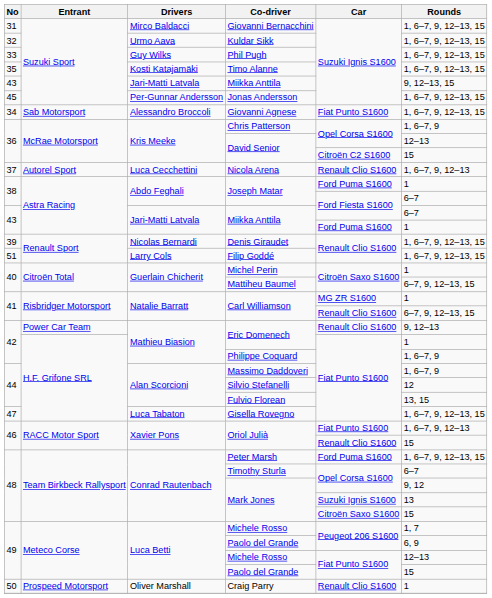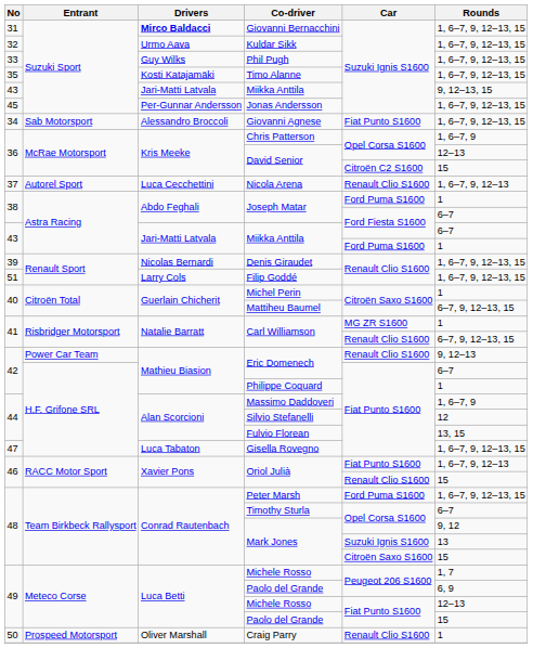 <table class="wikitable" style="font-size: 85%">
 <tr>
 <th>No</th>
 <th>Entrant</th>
 <th>Drivers</th>
 <th>Co-driver</th>
 <th>Car</th>
 <th>Rounds</th>
 </tr>
 <tr>
 <td>31</td>
 <td rowspan=6> <a href='#'>Suzuki Sport</a></td>
-<td> <a href='#'>Mirco Baldacci</a></td>
+<td><strong> <a href='#'>Mirco Baldacci</a></strong></td>
 <td> <a href='#'>Giovanni Bernacchini</a></td>
 <td rowspan=6><a href='#'>Suzuki Ignis S1600</a></td>
 <td>1, 6–7, 9, 12–13, 15</td>
 </tr>
 <tr>
 <td>32</td>
 <td> <a href='#'>Urmo Aava</a></td>
 <td> <a href='#'>Kuldar Sikk</a></td>
 <td>1, 6–7, 9, 12–13, 15</td>
 </tr>
 <tr>
 <td>33</td>
 <td> <a href='#'>Guy Wilks</a></td>
 <td> <a href='#'>Phil Pugh</a></td>
 <td>1, 6–7, 9, 12–13, 15</td>
 </tr>
 <tr>
 <td>35</td>
 <td> <a href='#'>Kosti Katajamäki</a></td>
 <td> <a href='#'>Timo Alanne</a></td>
 <td>1, 6–7, 9, 12–13, 15</td>
 </tr>
 <tr>
 <td>43</td>
 <td> <a href='#'>Jari-Matti Latvala</a></td>
 <td> <a href='#'>Miikka Anttila</a></td>
 <td>9, 12–13, 15</td>
 </tr>
 <tr>
 <td>45</td>
 <td> <a href='#'>Per-Gunnar Andersson</a></td>
 <td> <a href='#'>Jonas Andersson</a></td>
 <td>1, 6–7, 9, 12–13, 15</td>
 </tr>
 <tr>
 <td>34</td>
 <td> <a href='#'>Sab Motorsport</a></td>
 <td> <a href='#'>Alessandro Broccoli</a></td>
 <td> <a href='#'>Giovanni Agnese</a></td>
 <td><a href='#'>Fiat Punto S1600</a></td>
 <td>1, 6–7, 9, 12–13, 15</td>
 </tr>
 <tr>
 <td rowspan=3>36</td>
 <td rowspan=3> <a href='#'>McRae Motorsport</a></td>
 <td rowspan=3> <a href='#'>Kris Meeke</a></td>
 <td> <a href='#'>Chris Patterson</a></td>
 <td rowspan=2><a href='#'>Opel Corsa S1600</a></td>
 <td>1, 6–7, 9</td>
 </tr>
 <tr>
 <td rowspan=2> <a href='#'>David Senior</a></td>
 <td>12–13</td>
 </tr>
 <tr>
 <td><a href='#'>Citroën C2 S1600</a></td>
 <td>15</td>
 </tr>
 <tr>
 <td>37</td>
 <td> <a href='#'>Autorel Sport</a></td>
 <td> <a href='#'>Luca Cecchettini</a></td>
 <td> <a href='#'>Nicola Arena</a></td>
 <td><a href='#'>Renault Clio S1600</a></td>
 <td>1, 6–7, 9, 12–13</td>
 </tr>
 <tr>
 <td rowspan=2>38</td>
 <td rowspan=4> <a href='#'>Astra Racing</a></td>
 <td rowspan=2> <a href='#'>Abdo Feghali</a></td>
 <td rowspan=2> <a href='#'>Joseph Matar</a></td>
 <td><a href='#'>Ford Puma S1600</a></td>
 <td>1</td>
 </tr>
 <tr>
 <td rowspan=2><a href='#'>Ford Fiesta S1600</a></td>
 <td>6–7</td>
 </tr>
 <tr>
 <td rowspan=2>43</td>
 <td rowspan=2> <a href='#'>Jari-Matti Latvala</a></td>
 <td rowspan=2> <a href='#'>Miikka Anttila</a></td>
 <td>6–7</td>
 </tr>
 <tr>
 <td><a href='#'>Ford Puma S1600</a></td>
 <td>1</td>
 </tr>
 <tr>
 <td>39</td>
 <td rowspan=2> <a href='#'>Renault Sport</a></td>
 <td> <a href='#'>Nicolas Bernardi</a></td>
 <td> <a href='#'>Denis Giraudet</a></td>
 <td rowspan=2><a href='#'>Renault Clio S1600</a></td>
 <td>1, 6–7, 9, 12–13, 15</td>
 </tr>
 <tr>
 <td>51</td>
 <td> <a href='#'>Larry Cols</a></td>
 <td> <a href='#'>Filip Goddé</a></td>
 <td>1, 6–7, 9, 12–13, 15</td>
 </tr>
 <tr>
 <td rowspan=2>40</td>
 <td rowspan=2> <a href='#'>Citroën Total</a></td>
 <td rowspan=2> <a href='#'>Guerlain Chicherit</a></td>
 <td> <a href='#'>Michel Perin</a></td>
 <td rowspan=2><a href='#'>Citroën Saxo S1600</a></td>
 <td>1</td>
 </tr>
 <tr>
 <td> <a href='#'>Mattiheu Baumel</a></td>
 <td>6–7, 9, 12–13, 15</td>
 </tr>
 <tr>
 <td rowspan=2>41</td>
 <td rowspan=2> <a href='#'>Risbridger Motorsport</a></td>
 <td rowspan=2> <a href='#'>Natalie Barratt</a></td>
 <td rowspan=2> <a href='#'>Carl Williamson</a></td>
 <td><a href='#'>MG ZR S1600</a></td>
 <td>1</td>
 </tr>
 <tr>
 <td><a href='#'>Renault Clio S1600</a></td>
 <td>6–7, 9, 12–13, 15</td>
 </tr>
 <tr>
 <td rowspan=3>42</td>
 <td> <a href='#'>Power Car Team</a></td>
 <td rowspan=3> <a href='#'>Mathieu Biasion</a></td>
 <td rowspan=2> <a href='#'>Eric Domenech</a></td>
 <td><a href='#'>Renault Clio S1600</a></td>
 <td>9, 12–13</td>
 </tr>
 <tr>
 <td rowspan=6> <a href='#'>H.F. Grifone SRL</a></td>
 <td rowspan=6><a href='#'>Fiat Punto S1600</a></td>
-<td>1</td>
+<td>6–7</td>
 </tr>
 <tr>
 <td> <a href='#'>Philippe Coquard</a></td>
-<td>1, 6–7, 9</td>
+<td>1</td>
 </tr>
 <tr>
 <td rowspan=3>44</td>
 <td rowspan=3> <a href='#'>Alan Scorcioni</a></td>
 <td> <a href='#'>Massimo Daddoveri</a></td>
 <td>1, 6–7, 9</td>
 </tr>
 <tr>
 <td> <a href='#'>Silvio Stefanelli</a></td>
 <td>12</td>
 </tr>
 <tr>
 <td> <a href='#'>Fulvio Florean</a></td>
 <td>13, 15</td>
 </tr>
 <tr>
 <td>47</td>
 <td> <a href='#'>Luca Tabaton</a></td>
 <td> <a href='#'>Gisella Rovegno</a></td>
 <td>1, 6–7, 9, 12–13, 15</td>
 </tr>
 <tr>
 <td rowspan=2>46</td>
 <td rowspan=2> <a href='#'>RACC Motor Sport</a></td>
 <td rowspan=2> <a href='#'>Xavier Pons</a></td>
 <td rowspan=2> <a href='#'>Oriol Julià</a></td>
 <td><a href='#'>Fiat Punto S1600</a></td>
 <td>1, 6–7, 9, 12–13</td>
 </tr>
 <tr>
 <td><a href='#'>Renault Clio S1600</a></td>
 <td>15</td>
 </tr>
 <tr>
 <td rowspan=5>48</td>
 <td rowspan=5> <a href='#'>Team Birkbeck Rallysport</a></td>
 <td rowspan=5> <a href='#'>Conrad Rautenbach</a></td>
 <td> <a href='#'>Peter Marsh</a></td>
 <td><a href='#'>Ford Puma S1600</a></td>
 <td>1, 6–7, 9, 12–13, 15</td>
 </tr>
 <tr>
 <td> <a href='#'>Timothy Sturla</a></td>
 <td rowspan=2><a href='#'>Opel Corsa S1600</a></td>
 <td>6–7</td>
 </tr>
 <tr>
 <td rowspan=3> <a href='#'>Mark Jones</a></td>
 <td>9, 12</td>
 </tr>
 <tr>
 <td><a href='#'>Suzuki Ignis S1600</a></td>
 <td>13</td>
 </tr>
 <tr>
 <td><a href='#'>Citroën Saxo S1600</a></td>
 <td>15</td>
 </tr>
 <tr>
 <td rowspan=4>49</td>
 <td rowspan=4> <a href='#'>Meteco Corse</a></td>
 <td rowspan=4> <a href='#'>Luca Betti</a></td>
 <td> <a href='#'>Michele Rosso</a></td>
 <td rowspan=2><a href='#'>Peugeot 206 S1600</a></td>
 <td>1, 7</td>
 </tr>
 <tr>
 <td> <a href='#'>Paolo del Grande</a></td>
 <td>6, 9</td>
 </tr>
 <tr>
 <td> <a href='#'>Michele Rosso</a></td>
 <td rowspan=2><a href='#'>Fiat Punto S1600</a></td>
 <td>12–13</td>
 </tr>
 <tr>
 <td> <a href='#'>Paolo del Grande</a></td>
 <td>15</td>
 </tr>
 <tr>
 <td>50</td>
 <td> <a href='#'>Prospeed Motorsport</a></td>
 <td> Oliver Marshall</td>
 <td> Craig Parry</td>
 <td><a href='#'>Renault Clio S1600</a></td>
 <td>1</td>
 </tr>
 <tr>
 </tr>
 </table>
